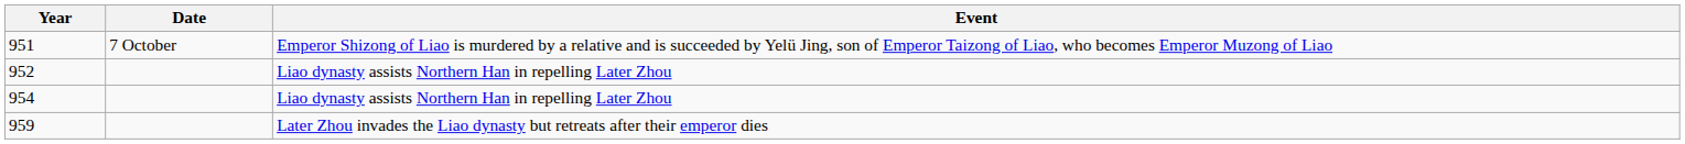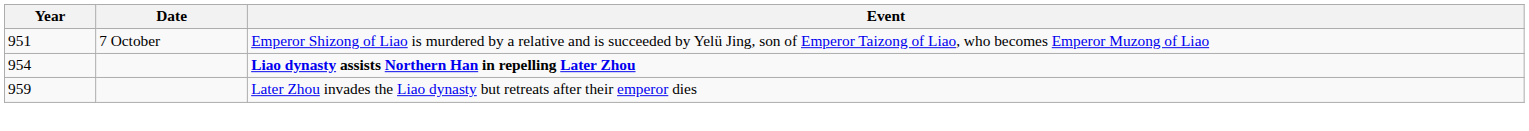 <table class="wikitable" width="100%">
 <tr>
 <th style="width:6%">Year</th>
 <th style="width:10%">Date</th>
 <th>Event</th>
 </tr>
 <tr>
 <td>951</td>
 <td>7 October</td>
 <td><a href='#'>Emperor Shizong of Liao</a> is murdered by a relative and is succeeded by Yelü Jing, son of <a href='#'>Emperor Taizong of Liao</a>, who becomes <a href='#'>Emperor Muzong of Liao</a></td>
 </tr>
 <tr>
-<td>952</td>
-<td></td>
-<td><a href='#'>Liao dynasty</a> assists <a href='#'>Northern Han</a> in repelling <a href='#'>Later Zhou</a></td>
-</tr>
-<tr>
 <td>954</td>
 <td></td>
-<td><a href='#'>Liao dynasty</a> assists <a href='#'>Northern Han</a> in repelling <a href='#'>Later Zhou</a></td>
+<td><strong><a href='#'>Liao dynasty</a> assists <a href='#'>Northern Han</a> in repelling <a href='#'>Later Zhou</a></strong></td>
 </tr>
 <tr>
 <td>959</td>
 <td></td>
 <td><a href='#'>Later Zhou</a> invades the <a href='#'>Liao dynasty</a> but retreats after their <a href='#'>emperor</a> dies</td>
 </tr>
 </table>
